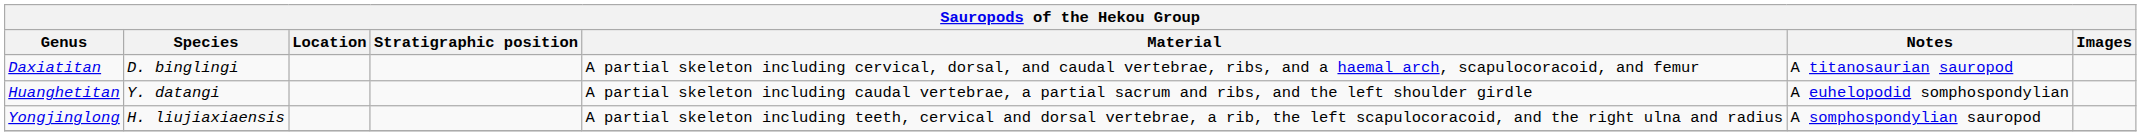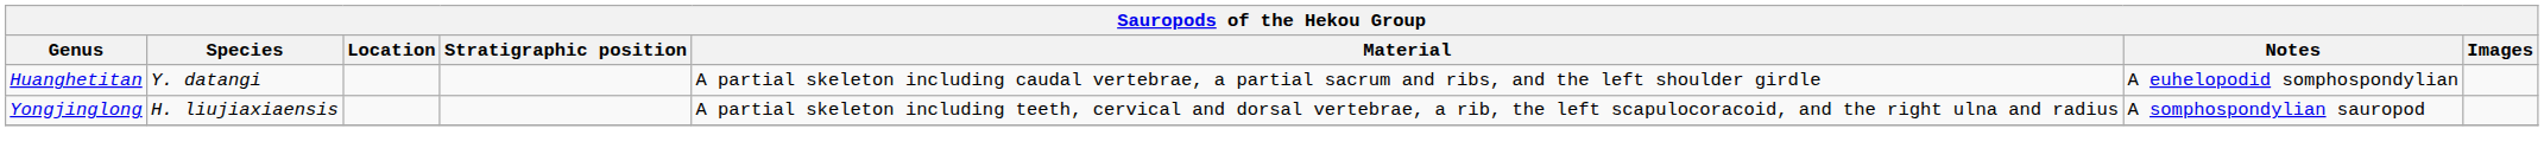 <table class="wikitable" align="center">
 <tr>
 <th colspan="7" align="center"><a href='#'>Sauropods</a> of the Hekou Group</th>
 </tr>
 <tr>
 <th>Genus</th>
 <th>Species</th>
 <th>Location</th>
 <th>Stratigraphic position</th>
 <th>Material</th>
 <th>Notes</th>
 <th>Images</th>
-</tr>
-<tr>
-<td><em><a href='#'>Daxiatitan</a></em></td>
-<td><em>D. binglingi</em></td>
-<td></td>
-<td></td>
-<td>A partial skeleton including cervical, dorsal, and caudal vertebrae, ribs, and a <a href='#'>haemal arch</a>, scapulocoracoid, and femur</td>
-<td>A <a href='#'>titanosaurian</a> <a href='#'>sauropod</a></td>
-<td></td>
 </tr>
 <tr>
 <td><em><a href='#'>Huanghetitan</a></em></td>
 <td><em>Y. datangi</em></td>
 <td></td>
 <td></td>
 <td>A partial skeleton including caudal vertebrae, a partial sacrum and ribs, and the left shoulder girdle</td>
 <td>A <a href='#'>euhelopodid</a> somphospondylian</td>
 <td></td>
 </tr>
 <tr>
 <td><em><a href='#'>Yongjinglong</a></em></td>
 <td><em>H. liujiaxiaensis</em></td>
 <td></td>
 <td></td>
 <td>A partial skeleton including teeth, cervical and dorsal vertebrae, a rib, the left scapulocoracoid, and the right ulna and radius</td>
 <td>A <a href='#'>somphospondylian</a> sauropod</td>
 <td></td>
 </tr>
 <tr>
 </tr>
 </table>
